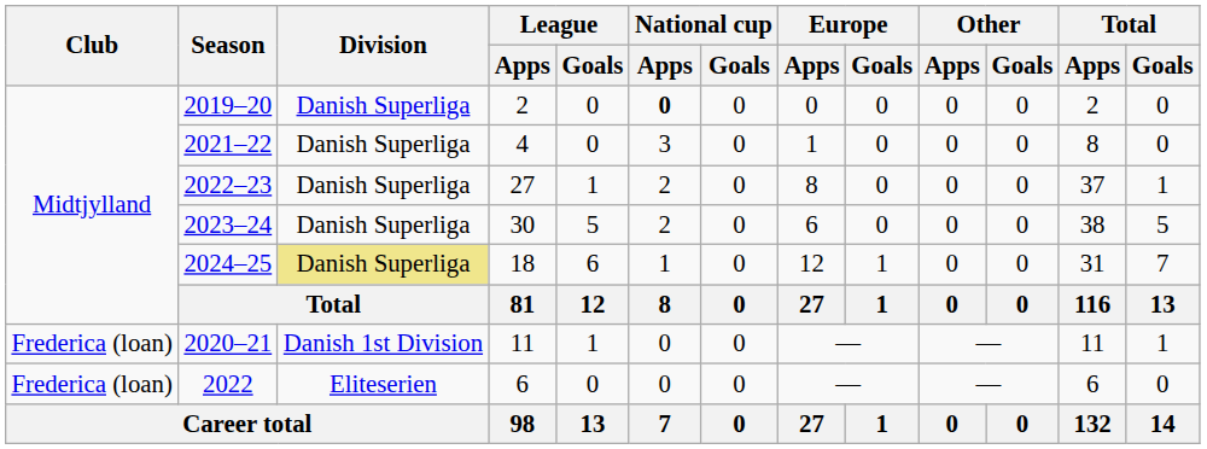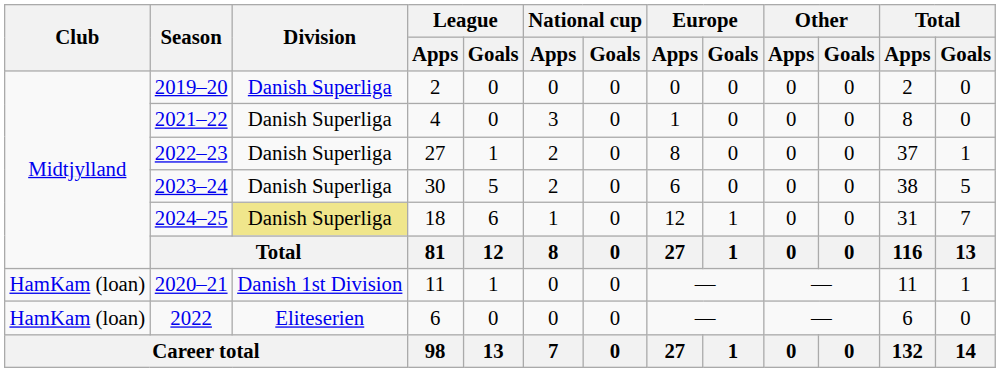 <table class="wikitable" style="text-align: center">
 <tr>
 <th rowspan="2">Club</th>
 <th rowspan="2">Season</th>
 <th rowspan="2">Division</th>
 <th colspan="2">League</th>
 <th colspan="2">National cup</th>
 <th colspan="2">Europe</th>
 <th colspan="2">Other</th>
 <th colspan="2">Total</th>
 </tr>
 <tr>
 <th>Apps</th>
 <th>Goals</th>
 <th>Apps</th>
 <th>Goals</th>
 <th>Apps</th>
 <th>Goals</th>
 <th>Apps</th>
 <th>Goals</th>
 <th>Apps</th>
 <th>Goals</th>
 </tr>
 <tr>
 <td rowspan="6"><a href='#'>Midtjylland</a></td>
 <td><a href='#'>2019–20</a></td>
 <td><a href='#'>Danish Superliga</a></td>
 <td>2</td>
 <td>0</td>
-<td><strong>0</strong></td>
+<td>0</td>
 <td>0</td>
 <td>0</td>
 <td>0</td>
 <td>0</td>
 <td>0</td>
 <td>2</td>
 <td>0</td>
 </tr>
 <tr>
 <td><a href='#'>2021–22</a></td>
 <td>Danish Superliga</td>
 <td>4</td>
 <td>0</td>
 <td>3</td>
 <td>0</td>
 <td>1</td>
 <td>0</td>
 <td>0</td>
 <td>0</td>
 <td>8</td>
 <td>0</td>
 </tr>
 <tr>
 <td><a href='#'>2022–23</a></td>
 <td>Danish Superliga</td>
 <td>27</td>
 <td>1</td>
 <td>2</td>
 <td>0</td>
 <td>8</td>
 <td>0</td>
 <td>0</td>
 <td>0</td>
 <td>37</td>
 <td>1</td>
 </tr>
 <tr>
 <td><a href='#'>2023–24</a></td>
 <td>Danish Superliga</td>
 <td>30</td>
 <td>5</td>
 <td>2</td>
 <td>0</td>
 <td>6</td>
 <td>0</td>
 <td>0</td>
 <td>0</td>
 <td>38</td>
 <td>5</td>
 </tr>
 <tr>
 <td><a href='#'>2024–25</a></td>
 <td style="background: khaki;">Danish Superliga</td>
 <td>18</td>
 <td>6</td>
 <td>1</td>
 <td>0</td>
 <td>12</td>
 <td>1</td>
 <td>0</td>
 <td>0</td>
 <td>31</td>
 <td>7</td>
 </tr>
 <tr>
 <th colspan="2">Total</th>
 <th>81</th>
 <th>12</th>
 <th>8</th>
 <th>0</th>
 <th>27</th>
 <th>1</th>
 <th>0</th>
 <th>0</th>
 <th>116</th>
 <th>13</th>
 </tr>
 <tr>
-<td><a href='#'>Frederica</a> (loan)</td>
+<td><a href='#'>HamKam</a> (loan)</td>
 <td><a href='#'>2020–21</a></td>
 <td><a href='#'>Danish 1st Division</a></td>
 <td>11</td>
 <td>1</td>
 <td>0</td>
 <td>0</td>
 <td colspan="2">—</td>
 <td colspan="2">—</td>
 <td>11</td>
 <td>1</td>
 </tr>
 <tr>
-<td><a href='#'>Frederica</a> (loan)</td>
+<td><a href='#'>HamKam</a> (loan)</td>
 <td><a href='#'>2022</a></td>
 <td><a href='#'>Eliteserien</a></td>
 <td>6</td>
 <td>0</td>
 <td>0</td>
 <td>0</td>
 <td colspan="2">—</td>
 <td colspan="2">—</td>
 <td>6</td>
 <td>0</td>
 </tr>
 <tr>
 <th colspan="3">Career total</th>
 <th>98</th>
 <th>13</th>
 <th>7</th>
 <th>0</th>
 <th>27</th>
 <th>1</th>
 <th>0</th>
 <th>0</th>
 <th>132</th>
 <th>14</th>
 </tr>
 </table>
